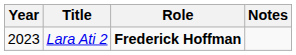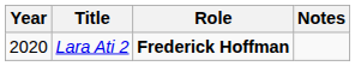 <table class="wikitable unsortable">
 <tr>
 <th>Year</th>
 <th>Title</th>
 <th>Role</th>
 <th>Notes</th>
 </tr>
 <tr>
-<td>2023</td>
+<td>2020</td>
 <td><em><a href='#'>Lara Ati 2</a></em></td>
 <td><strong>Frederick Hoffman</strong></td>
 <td></td>
 </tr>
 </table>
